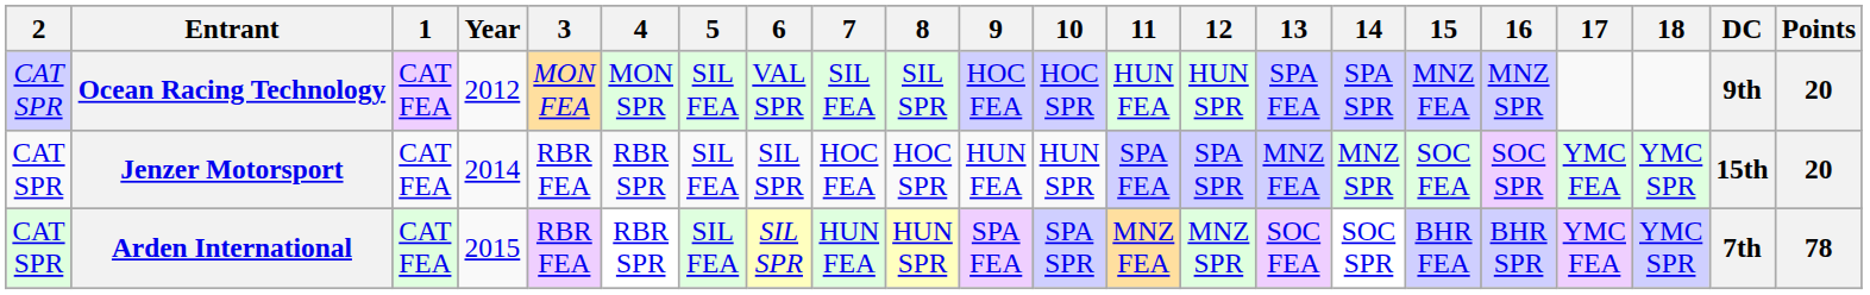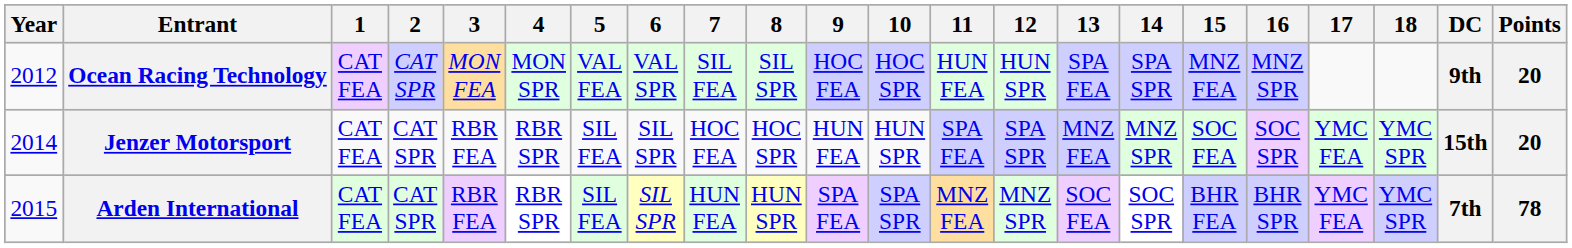 <table class="wikitable" style="text-align:center; font-size:85%">
 <tr>
-<th>2</th>
+<th>Year</th>
 <th>Entrant</th>
 <th>1</th>
-<th>Year</th>
+<th>2</th>
 <th>3</th>
 <th>4</th>
 <th>5</th>
 <th>6</th>
 <th>7</th>
 <th>8</th>
 <th>9</th>
 <th>10</th>
 <th>11</th>
 <th>12</th>
 <th>13</th>
 <th>14</th>
 <th>15</th>
 <th>16</th>
 <th>17</th>
 <th>18</th>
 <th>DC</th>
 <th>Points</th>
 </tr>
 <tr>
-<td style="background:#cfcfff;"><em><a href='#'>CAT<br>SPR</a></em><br></td>
+<td><a href='#'>2012</a></td>
 <th nowrap><a href='#'>Ocean Racing Technology</a></th>
 <td style="background:#efcfff;"><a href='#'>CAT<br>FEA</a><br></td>
-<td><a href='#'>2012</a></td>
+<td style="background:#cfcfff;"><em><a href='#'>CAT<br>SPR</a></em><br></td>
 <td style="background:#ffdf9f;"><em><a href='#'>MON<br>FEA</a></em><br></td>
 <td style="background:#dfffdf;"><a href='#'>MON<br>SPR</a><br></td>
-<td style="background:#DFFFDF;"><a href='#'>SIL<br>FEA</a><br></td>
+<td style="background:#dfffdf;"><a href='#'>VAL<br>FEA</a><br></td>
 <td style="background:#dfffdf;"><a href='#'>VAL<br>SPR</a><br></td>
 <td style="background:#dfffdf;"><a href='#'>SIL<br>FEA</a><br></td>
 <td style="background:#dfffdf;"><a href='#'>SIL<br>SPR</a><br></td>
 <td style="background:#cfcfff;"><a href='#'>HOC<br>FEA</a><br></td>
 <td style="background:#cfcfff;"><a href='#'>HOC<br>SPR</a><br></td>
 <td style="background:#dfffdf;"><a href='#'>HUN<br>FEA</a><br></td>
 <td style="background:#dfffdf;"><a href='#'>HUN<br>SPR</a><br></td>
 <td style="background:#cfcfff;"><a href='#'>SPA<br>FEA</a><br></td>
 <td style="background:#cfcfff;"><a href='#'>SPA<br>SPR</a><br></td>
 <td style="background:#cfcfff;"><a href='#'>MNZ<br>FEA</a><br></td>
 <td style="background:#cfcfff;"><a href='#'>MNZ<br>SPR</a><br></td>
 <td></td>
 <td></td>
 <th>9th</th>
 <th>20</th>
 </tr>
 <tr>
-<td><a href='#'>CAT<br>SPR</a></td>
+<td><a href='#'>2014</a></td>
 <th nowrap><a href='#'>Jenzer Motorsport</a></th>
 <td><a href='#'>CAT<br>FEA</a></td>
-<td><a href='#'>2014</a></td>
+<td><a href='#'>CAT<br>SPR</a></td>
 <td><a href='#'>RBR<br>FEA</a></td>
 <td><a href='#'>RBR<br>SPR</a></td>
 <td><a href='#'>SIL<br>FEA</a></td>
 <td><a href='#'>SIL<br>SPR</a></td>
 <td><a href='#'>HOC<br>FEA</a></td>
 <td><a href='#'>HOC<br>SPR</a></td>
 <td><a href='#'>HUN<br>FEA</a></td>
 <td><a href='#'>HUN<br>SPR</a></td>
 <td style="background:#CFCFFF;"><a href='#'>SPA<br>FEA</a><br></td>
 <td style="background:#CFCFFF;"><a href='#'>SPA<br>SPR</a><br></td>
 <td style="background:#CFCFFF;"><a href='#'>MNZ<br>FEA</a><br></td>
 <td style="background:#DFFFDF;"><a href='#'>MNZ<br>SPR</a><br></td>
 <td style="background:#DFFFDF;"><a href='#'>SOC<br>FEA</a><br></td>
 <td style="background:#EFCFFF;"><a href='#'>SOC<br>SPR</a><br></td>
 <td style="background:#DFFFDF;"><a href='#'>YMC<br>FEA</a><br></td>
 <td style="background:#DFFFDF;"><a href='#'>YMC<br>SPR</a><br></td>
 <th>15th</th>
 <th>20</th>
 </tr>
 <tr>
-<td style="background:#DFFFDF;"><a href='#'>CAT<br>SPR</a><br></td>
+<td><a href='#'>2015</a></td>
 <th nowrap><a href='#'>Arden International</a></th>
 <td style="background:#DFFFDF;"><a href='#'>CAT<br>FEA</a><br></td>
-<td><a href='#'>2015</a></td>
+<td style="background:#DFFFDF;"><a href='#'>CAT<br>SPR</a><br></td>
 <td style="background:#EFCFFF;"><a href='#'>RBR<br>FEA</a><br></td>
 <td style="background:#FFFFFF;"><a href='#'>RBR<br>SPR</a><br></td>
 <td style="background:#DFFFDF;"><a href='#'>SIL<br>FEA</a><br></td>
 <td style="background:#FFFFBF;"><em><a href='#'>SIL<br>SPR</a></em><br></td>
 <td style="background:#DFFFDF;"><a href='#'>HUN<br>FEA</a><br></td>
 <td style="background:#FFFFBF;"><a href='#'>HUN<br>SPR</a><br></td>
 <td style="background:#EFCFFF;"><a href='#'>SPA<br>FEA</a><br></td>
 <td style="background:#CFCFFF;"><a href='#'>SPA<br>SPR</a><br></td>
 <td style="background:#FFDF9F;"><a href='#'>MNZ<br>FEA</a><br></td>
 <td style="background:#DFFFDF;"><a href='#'>MNZ<br>SPR</a><br></td>
 <td style="background:#EFCFFF;"><a href='#'>SOC<br>FEA</a><br></td>
 <td style="background:#FFFFFF;"><a href='#'>SOC<br>SPR</a><br></td>
 <td style="background:#CFCFFF;"><a href='#'>BHR<br>FEA</a><br></td>
 <td style="background:#CFCFFF;"><a href='#'>BHR<br>SPR</a><br></td>
 <td style="background:#EFCFFF;"><a href='#'>YMC<br>FEA</a><br></td>
 <td style="background:#CFCFFF;"><a href='#'>YMC<br>SPR</a><br></td>
 <th>7th</th>
 <th>78</th>
 </tr>
 </table>
